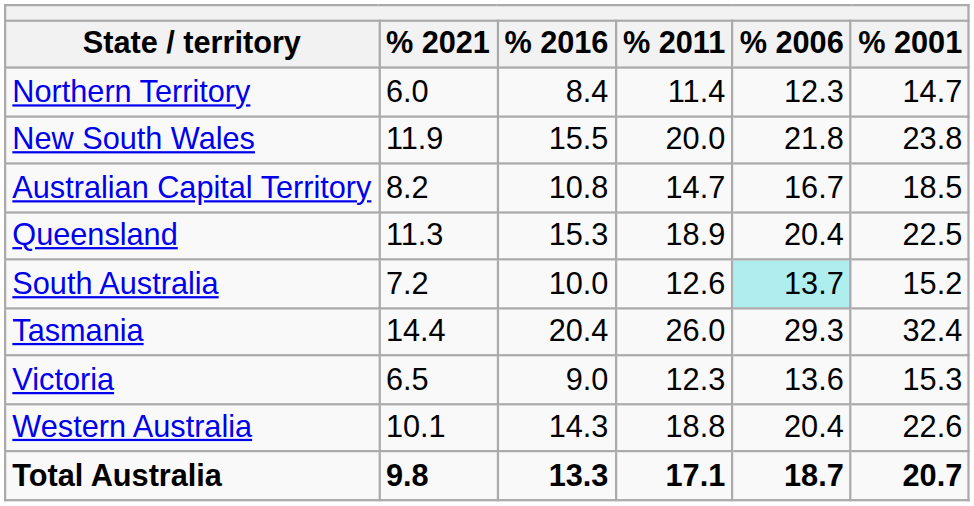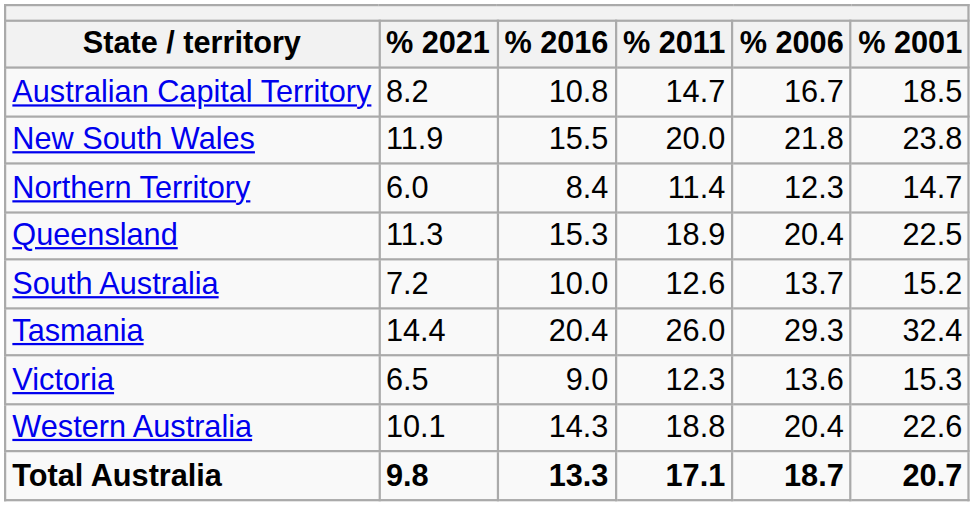 <table class="wikitable sortable floatright" style= "font-size: 86%">
 <tr>
 <th colspan="6"></th>
 </tr>
 <tr>
 <th>State / territory</th>
 <th>% 2021</th>
 <th>% 2016</th>
 <th>% 2011</th>
 <th>% 2006</th>
 <th>% 2001</th>
 </tr>
 <tr>
-<td><a href='#'>Northern Territory</a></td>
-<td>6.0</td>
-<td style="text-align:right">8.4</td>
-<td style="text-align:right">11.4</td>
-<td style="text-align:right">12.3</td>
+<td><a href='#'>Australian Capital Territory</a></td>
+<td>8.2</td>
+<td style="text-align:right">10.8</td>
 <td style="text-align:right">14.7</td>
+<td style="text-align:right">16.7</td>
+<td style="text-align:right">18.5</td>
 </tr>
 <tr>
 <td><a href='#'>New South Wales</a></td>
 <td>11.9</td>
 <td style="text-align:right">15.5</td>
 <td style="text-align:right">20.0</td>
 <td style="text-align:right">21.8</td>
 <td style="text-align:right">23.8</td>
 </tr>
 <tr>
-<td><a href='#'>Australian Capital Territory</a></td>
-<td>8.2</td>
-<td style="text-align:right">10.8</td>
+<td><a href='#'>Northern Territory</a></td>
+<td>6.0</td>
+<td style="text-align:right">8.4</td>
+<td style="text-align:right">11.4</td>
+<td style="text-align:right">12.3</td>
 <td style="text-align:right">14.7</td>
-<td style="text-align:right">16.7</td>
-<td style="text-align:right">18.5</td>
 </tr>
 <tr>
 <td><a href='#'>Queensland</a></td>
 <td>11.3</td>
 <td style="text-align:right">15.3</td>
 <td style="text-align:right">18.9</td>
 <td style="text-align:right">20.4</td>
 <td style="text-align:right">22.5</td>
 </tr>
 <tr>
 <td><a href='#'>South Australia</a></td>
 <td>7.2</td>
 <td style="text-align:right">10.0</td>
 <td style="text-align:right">12.6</td>
-<td style="background: paleturquoise; text-align:right">13.7</td>
+<td style="text-align:right">13.7</td>
 <td style="text-align:right">15.2</td>
 </tr>
 <tr>
 <td><a href='#'>Tasmania</a></td>
 <td>14.4</td>
 <td style="text-align:right">20.4</td>
 <td style="text-align:right">26.0</td>
 <td style="text-align:right">29.3</td>
 <td style="text-align:right">32.4</td>
 </tr>
 <tr>
 <td><a href='#'>Victoria</a></td>
 <td>6.5</td>
 <td style="text-align:right">9.0</td>
 <td style="text-align:right">12.3</td>
 <td style="text-align:right">13.6</td>
 <td style="text-align:right">15.3</td>
 </tr>
 <tr>
 <td><a href='#'>Western Australia</a></td>
 <td>10.1</td>
 <td style="text-align:right">14.3</td>
 <td style="text-align:right">18.8</td>
 <td style="text-align:right">20.4</td>
 <td style="text-align:right">22.6</td>
 </tr>
 <tr>
 <td><strong>Total Australia</strong></td>
 <td><strong>9.8</strong></td>
 <td style="text-align:right"><strong>13.3</strong></td>
 <td style="text-align:right"><strong>17.1</strong></td>
 <td style="text-align:right"><strong>18.7</strong></td>
 <td style="text-align:right"><strong>20.7</strong></td>
 </tr>
 </table>
